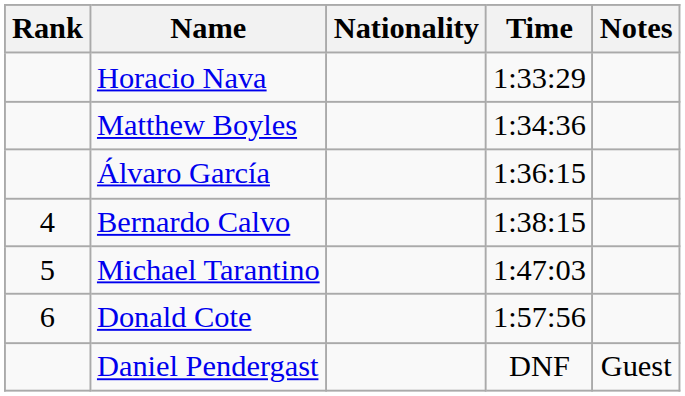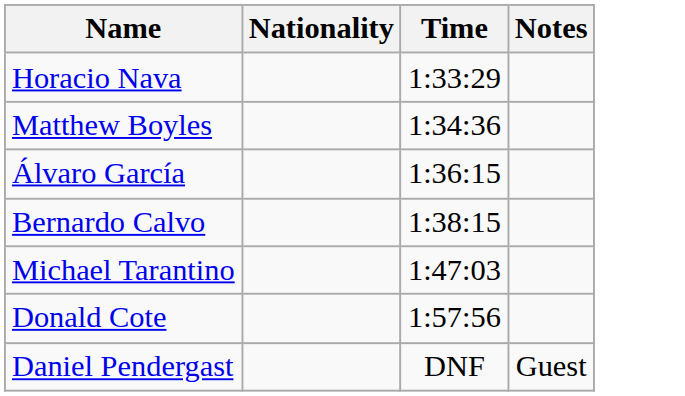 <table class="wikitable sortable" style="text-align:center">
 <tr>
-<th>Rank</th>
 <th>Name</th>
 <th>Nationality</th>
 <th>Time</th>
 <th>Notes</th>
 </tr>
 <tr>
-<td align=center></td>
 <td align=left><a href='#'>Horacio Nava</a></td>
 <td align=left></td>
 <td>1:33:29</td>
 <td></td>
 </tr>
 <tr>
-<td align=center></td>
 <td align=left><a href='#'>Matthew Boyles</a></td>
 <td align=left></td>
 <td>1:34:36</td>
 <td></td>
 </tr>
 <tr>
-<td align=center></td>
 <td align=left><a href='#'>Álvaro García</a></td>
 <td align=left></td>
 <td>1:36:15</td>
 <td></td>
 </tr>
 <tr>
-<td align=center>4</td>
 <td align=left><a href='#'>Bernardo Calvo</a></td>
 <td align=left></td>
 <td>1:38:15</td>
 <td></td>
 </tr>
 <tr>
-<td align=center>5</td>
 <td align=left><a href='#'>Michael Tarantino</a></td>
 <td align=left></td>
 <td>1:47:03</td>
 <td></td>
 </tr>
 <tr>
-<td align=center>6</td>
 <td align=left><a href='#'>Donald Cote</a></td>
 <td align=left></td>
 <td>1:57:56</td>
 <td></td>
 </tr>
 <tr>
-<td align=center></td>
 <td align=left><a href='#'>Daniel Pendergast</a></td>
 <td align=left></td>
 <td>DNF</td>
 <td>Guest</td>
 </tr>
 </table>
